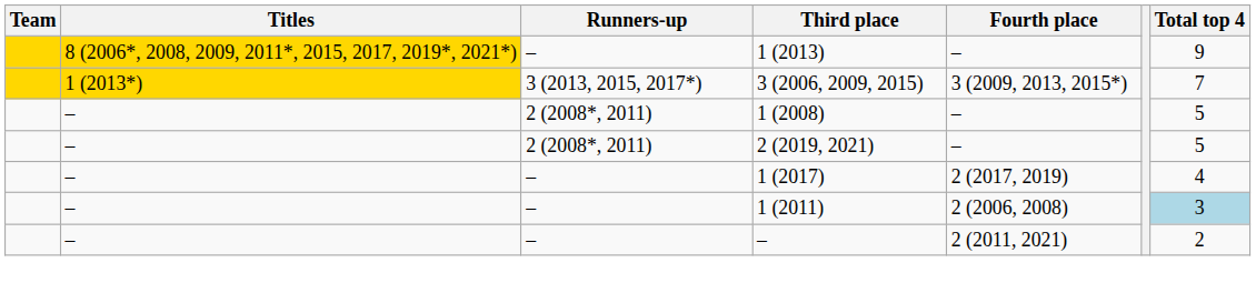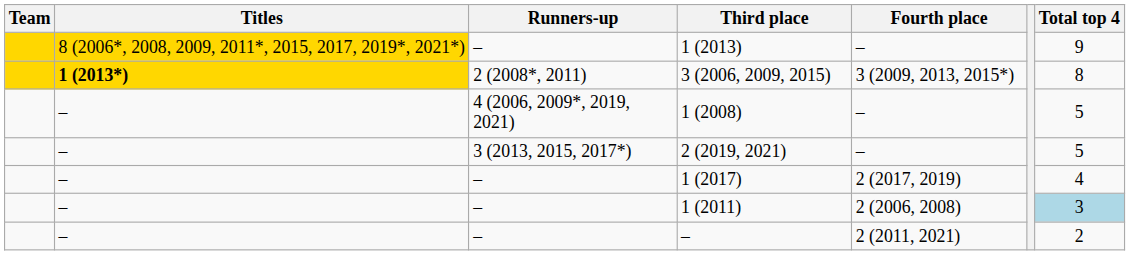 <table class="wikitable">
 <tr>
 <th>Team</th>
 <th>Titles</th>
 <th width=180>Runners-up</th>
 <th width=150>Third place</th>
 <th width=150>Fourth place</th>
 <th rowspan=10></th>
 <th align=center>Total top 4</th>
 </tr>
 <tr>
 <td bgcolor=gold></td>
 <td bgcolor=gold>8 (2006*, 2008, 2009, 2011*, 2015, 2017, 2019*, 2021*)</td>
 <td>–</td>
 <td>1 (2013)</td>
 <td>–</td>
 <td align=center>9</td>
 </tr>
 <tr>
 <td bgcolor=gold></td>
-<td bgcolor=gold>1 (2013*)</td>
-<td>3 (2013, 2015, 2017*)</td>
+<td bgcolor=gold><strong>1 (2013*)</strong></td>
+<td>2 (2008*, 2011)</td>
 <td>3 (2006, 2009, 2015)</td>
 <td>3 (2009, 2013, 2015*)</td>
-<td align=center>7</td>
+<td align=center>8</td>
 </tr>
 <tr>
 <td></td>
 <td>–</td>
-<td>2 (2008*, 2011)</td>
+<td>4 (2006, 2009*, 2019, 2021)</td>
 <td>1 (2008)</td>
 <td>–</td>
 <td align=center>5</td>
 </tr>
 <tr>
 <td></td>
 <td>–</td>
-<td>2 (2008*, 2011)</td>
+<td>3 (2013, 2015, 2017*)</td>
 <td>2 (2019, 2021)</td>
 <td>–</td>
 <td align=center>5</td>
 </tr>
 <tr>
 <td></td>
 <td>–</td>
 <td>–</td>
 <td>1 (2017)</td>
 <td>2 (2017, 2019)</td>
 <td align=center>4</td>
 </tr>
 <tr>
 <td></td>
 <td>–</td>
 <td>–</td>
 <td>1 (2011)</td>
 <td>2 (2006, 2008)</td>
 <td align=center style="background: lightblue;">3</td>
 </tr>
 <tr>
 <td></td>
 <td>–</td>
 <td>–</td>
 <td>–</td>
 <td>2 (2011, 2021)</td>
 <td align=center>2</td>
 </tr>
 </table>
